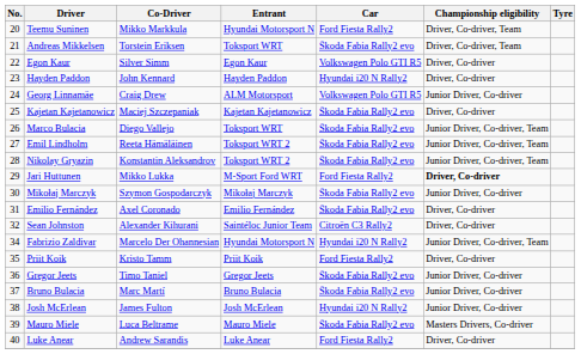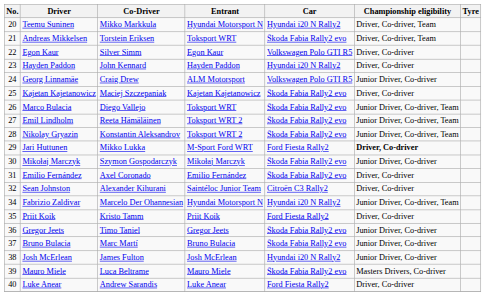 <table class="wikitable" style="font-size: 85%;">
 <tr>
 <th>No.</th>
 <th>Driver</th>
 <th>Co-Driver</th>
 <th>Entrant</th>
 <th>Car</th>
 <th>Championship eligibility</th>
 <th>Tyre</th>
 </tr>
 <tr>
 <td align="center">20</td>
 <td> <a href='#'>Teemu Suninen</a></td>
 <td> <a href='#'>Mikko Markkula</a></td>
 <td> <a href='#'>Hyundai Motorsport N</a></td>
-<td><a href='#'>Ford Fiesta Rally2</a></td>
+<td><a href='#'>Hyundai i20 N Rally2</a></td>
 <td>Driver, Co-driver, Team</td>
 <td align="center"></td>
 </tr>
 <tr>
 <td align="center">21</td>
 <td> <a href='#'>Andreas Mikkelsen</a></td>
 <td> <a href='#'>Torstein Eriksen</a></td>
 <td> <a href='#'>Toksport WRT</a></td>
 <td><a href='#'>Škoda Fabia Rally2 evo</a></td>
 <td>Driver, Co-driver, Team</td>
 <td align="center"></td>
 </tr>
 <tr>
 <td align="center">22</td>
 <td> <a href='#'>Egon Kaur</a></td>
 <td> <a href='#'>Silver Simm</a></td>
 <td> <a href='#'>Egon Kaur</a></td>
 <td><a href='#'>Volkswagen Polo GTI R5</a></td>
 <td>Driver, Co-driver</td>
 <td align="center"></td>
 </tr>
 <tr>
 <td align="center">23</td>
 <td> <a href='#'>Hayden Paddon</a></td>
 <td> <a href='#'>John Kennard</a></td>
 <td> <a href='#'>Hayden Paddon</a></td>
 <td><a href='#'>Hyundai i20 N Rally2</a></td>
 <td>Driver, Co-driver</td>
 <td align="center"></td>
 </tr>
 <tr>
 <td align="center">24</td>
 <td> <a href='#'>Georg Linnamäe</a></td>
 <td> <a href='#'>Craig Drew</a></td>
 <td> <a href='#'>ALM Motorsport</a></td>
 <td><a href='#'>Volkswagen Polo GTI R5</a></td>
 <td>Junior Driver, Co-driver</td>
 <td align="center"></td>
 </tr>
 <tr>
 <td align="center">25</td>
 <td> <a href='#'>Kajetan Kajetanowicz</a></td>
 <td> <a href='#'>Maciej Szczepaniak</a></td>
 <td> <a href='#'>Kajetan Kajetanowicz</a></td>
 <td><a href='#'>Škoda Fabia Rally2 evo</a></td>
 <td>Driver, Co-driver</td>
 <td align="center"></td>
 </tr>
 <tr>
 <td align="center">26</td>
 <td> <a href='#'>Marco Bulacia</a></td>
 <td> <a href='#'>Diego Vallejo</a></td>
 <td> <a href='#'>Toksport WRT</a></td>
 <td><a href='#'>Škoda Fabia Rally2 evo</a></td>
 <td>Junior Driver, Co-driver, Team</td>
 <td align="center"></td>
 </tr>
 <tr>
 <td align="center">27</td>
 <td> <a href='#'>Emil Lindholm</a></td>
 <td> <a href='#'>Reeta Hämäläinen</a></td>
 <td> <a href='#'>Toksport WRT 2</a></td>
 <td><a href='#'>Škoda Fabia Rally2 evo</a></td>
 <td>Junior Driver, Co-driver, Team</td>
 <td align="center"></td>
 </tr>
 <tr>
 <td align="center">28</td>
 <td> <a href='#'>Nikolay Gryazin</a></td>
 <td> <a href='#'>Konstantin Aleksandrov</a></td>
 <td> <a href='#'>Toksport WRT 2</a></td>
 <td><a href='#'>Škoda Fabia Rally2 evo</a></td>
 <td>Junior Driver, Co-driver, Team</td>
 <td></td>
 </tr>
 <tr>
 <td align="center">29</td>
 <td> <a href='#'>Jari Huttunen</a></td>
 <td> <a href='#'>Mikko Lukka</a></td>
 <td> <a href='#'>M-Sport Ford WRT</a></td>
 <td><a href='#'>Ford Fiesta Rally2</a></td>
 <td><strong>Driver, Co-driver</strong></td>
 <td align="center"></td>
 </tr>
 <tr>
 <td align="center">30</td>
 <td> <a href='#'>Mikołaj Marczyk</a></td>
 <td> <a href='#'>Szymon Gospodarczyk</a></td>
 <td> <a href='#'>Mikołaj Marczyk</a></td>
 <td><a href='#'>Škoda Fabia Rally2 evo</a></td>
 <td>Junior Driver, Co-driver</td>
 <td align="center"></td>
 </tr>
 <tr>
 <td align="center">31</td>
 <td> <a href='#'>Emilio Fernández</a></td>
 <td> <a href='#'>Axel Coronado</a></td>
 <td> <a href='#'>Emilio Fernández</a></td>
 <td><a href='#'>Škoda Fabia Rally2 evo</a></td>
 <td>Driver, Co-driver</td>
 <td align="center"></td>
 </tr>
 <tr>
 <td align="center">32</td>
 <td> <a href='#'>Sean Johnston</a></td>
 <td> <a href='#'>Alexander Kihurani</a></td>
 <td> <a href='#'>Saintéloc Junior Team</a></td>
 <td><a href='#'>Citroën C3 Rally2</a></td>
 <td>Driver, Co-driver</td>
 <td align="center"></td>
 </tr>
 <tr>
 <td align="center">34</td>
 <td> <a href='#'>Fabrizio Zaldivar</a></td>
 <td> <a href='#'>Marcelo Der Ohannesian</a></td>
 <td> <a href='#'>Hyundai Motorsport N</a></td>
 <td><a href='#'>Hyundai i20 N Rally2</a></td>
 <td>Junior Driver, Co-driver, Team</td>
 <td align="center"></td>
 </tr>
 <tr>
 <td align="center">35</td>
 <td> <a href='#'>Priit Koik</a></td>
 <td> <a href='#'>Kristo Tamm</a></td>
 <td> <a href='#'>Priit Koik</a></td>
 <td><a href='#'>Ford Fiesta Rally2</a></td>
 <td>Driver, Co-driver</td>
 <td align="center"></td>
 </tr>
 <tr>
 <td align="center">36</td>
 <td> <a href='#'>Gregor Jeets</a></td>
 <td> <a href='#'>Timo Taniel</a></td>
 <td> <a href='#'>Gregor Jeets</a></td>
 <td><a href='#'>Škoda Fabia Rally2 evo</a></td>
 <td>Junior Driver, Co-driver</td>
 <td align="center"></td>
 </tr>
 <tr>
 <td align="center">37</td>
 <td> <a href='#'>Bruno Bulacia</a></td>
 <td> <a href='#'>Marc Martí</a></td>
 <td> <a href='#'>Bruno Bulacia</a></td>
 <td><a href='#'>Škoda Fabia Rally2 evo</a></td>
 <td>Junior Driver, Co-driver</td>
 <td align="center"></td>
 </tr>
 <tr>
 <td align="center">38</td>
 <td> <a href='#'>Josh McErlean</a></td>
 <td> <a href='#'>James Fulton</a></td>
 <td> <a href='#'>Josh McErlean</a></td>
 <td><a href='#'>Hyundai i20 N Rally2</a></td>
 <td>Junior Driver, Co-driver</td>
 <td align="center"></td>
 </tr>
 <tr>
 <td align="center">39</td>
 <td> <a href='#'>Mauro Miele</a></td>
 <td> <a href='#'>Luca Beltrame</a></td>
 <td> <a href='#'>Mauro Miele</a></td>
 <td><a href='#'>Škoda Fabia Rally2 evo</a></td>
 <td>Masters Drivers, Co-driver</td>
 <td align="center"></td>
 </tr>
 <tr>
 <td align="center">40</td>
 <td> <a href='#'>Luke Anear</a></td>
 <td> <a href='#'>Andrew Sarandis</a></td>
 <td> <a href='#'>Luke Anear</a></td>
 <td><a href='#'>Ford Fiesta Rally2</a></td>
 <td>Driver, Co-driver</td>
 <td align="center"></td>
 </tr>
 <tr>
 </tr>
 </table>
